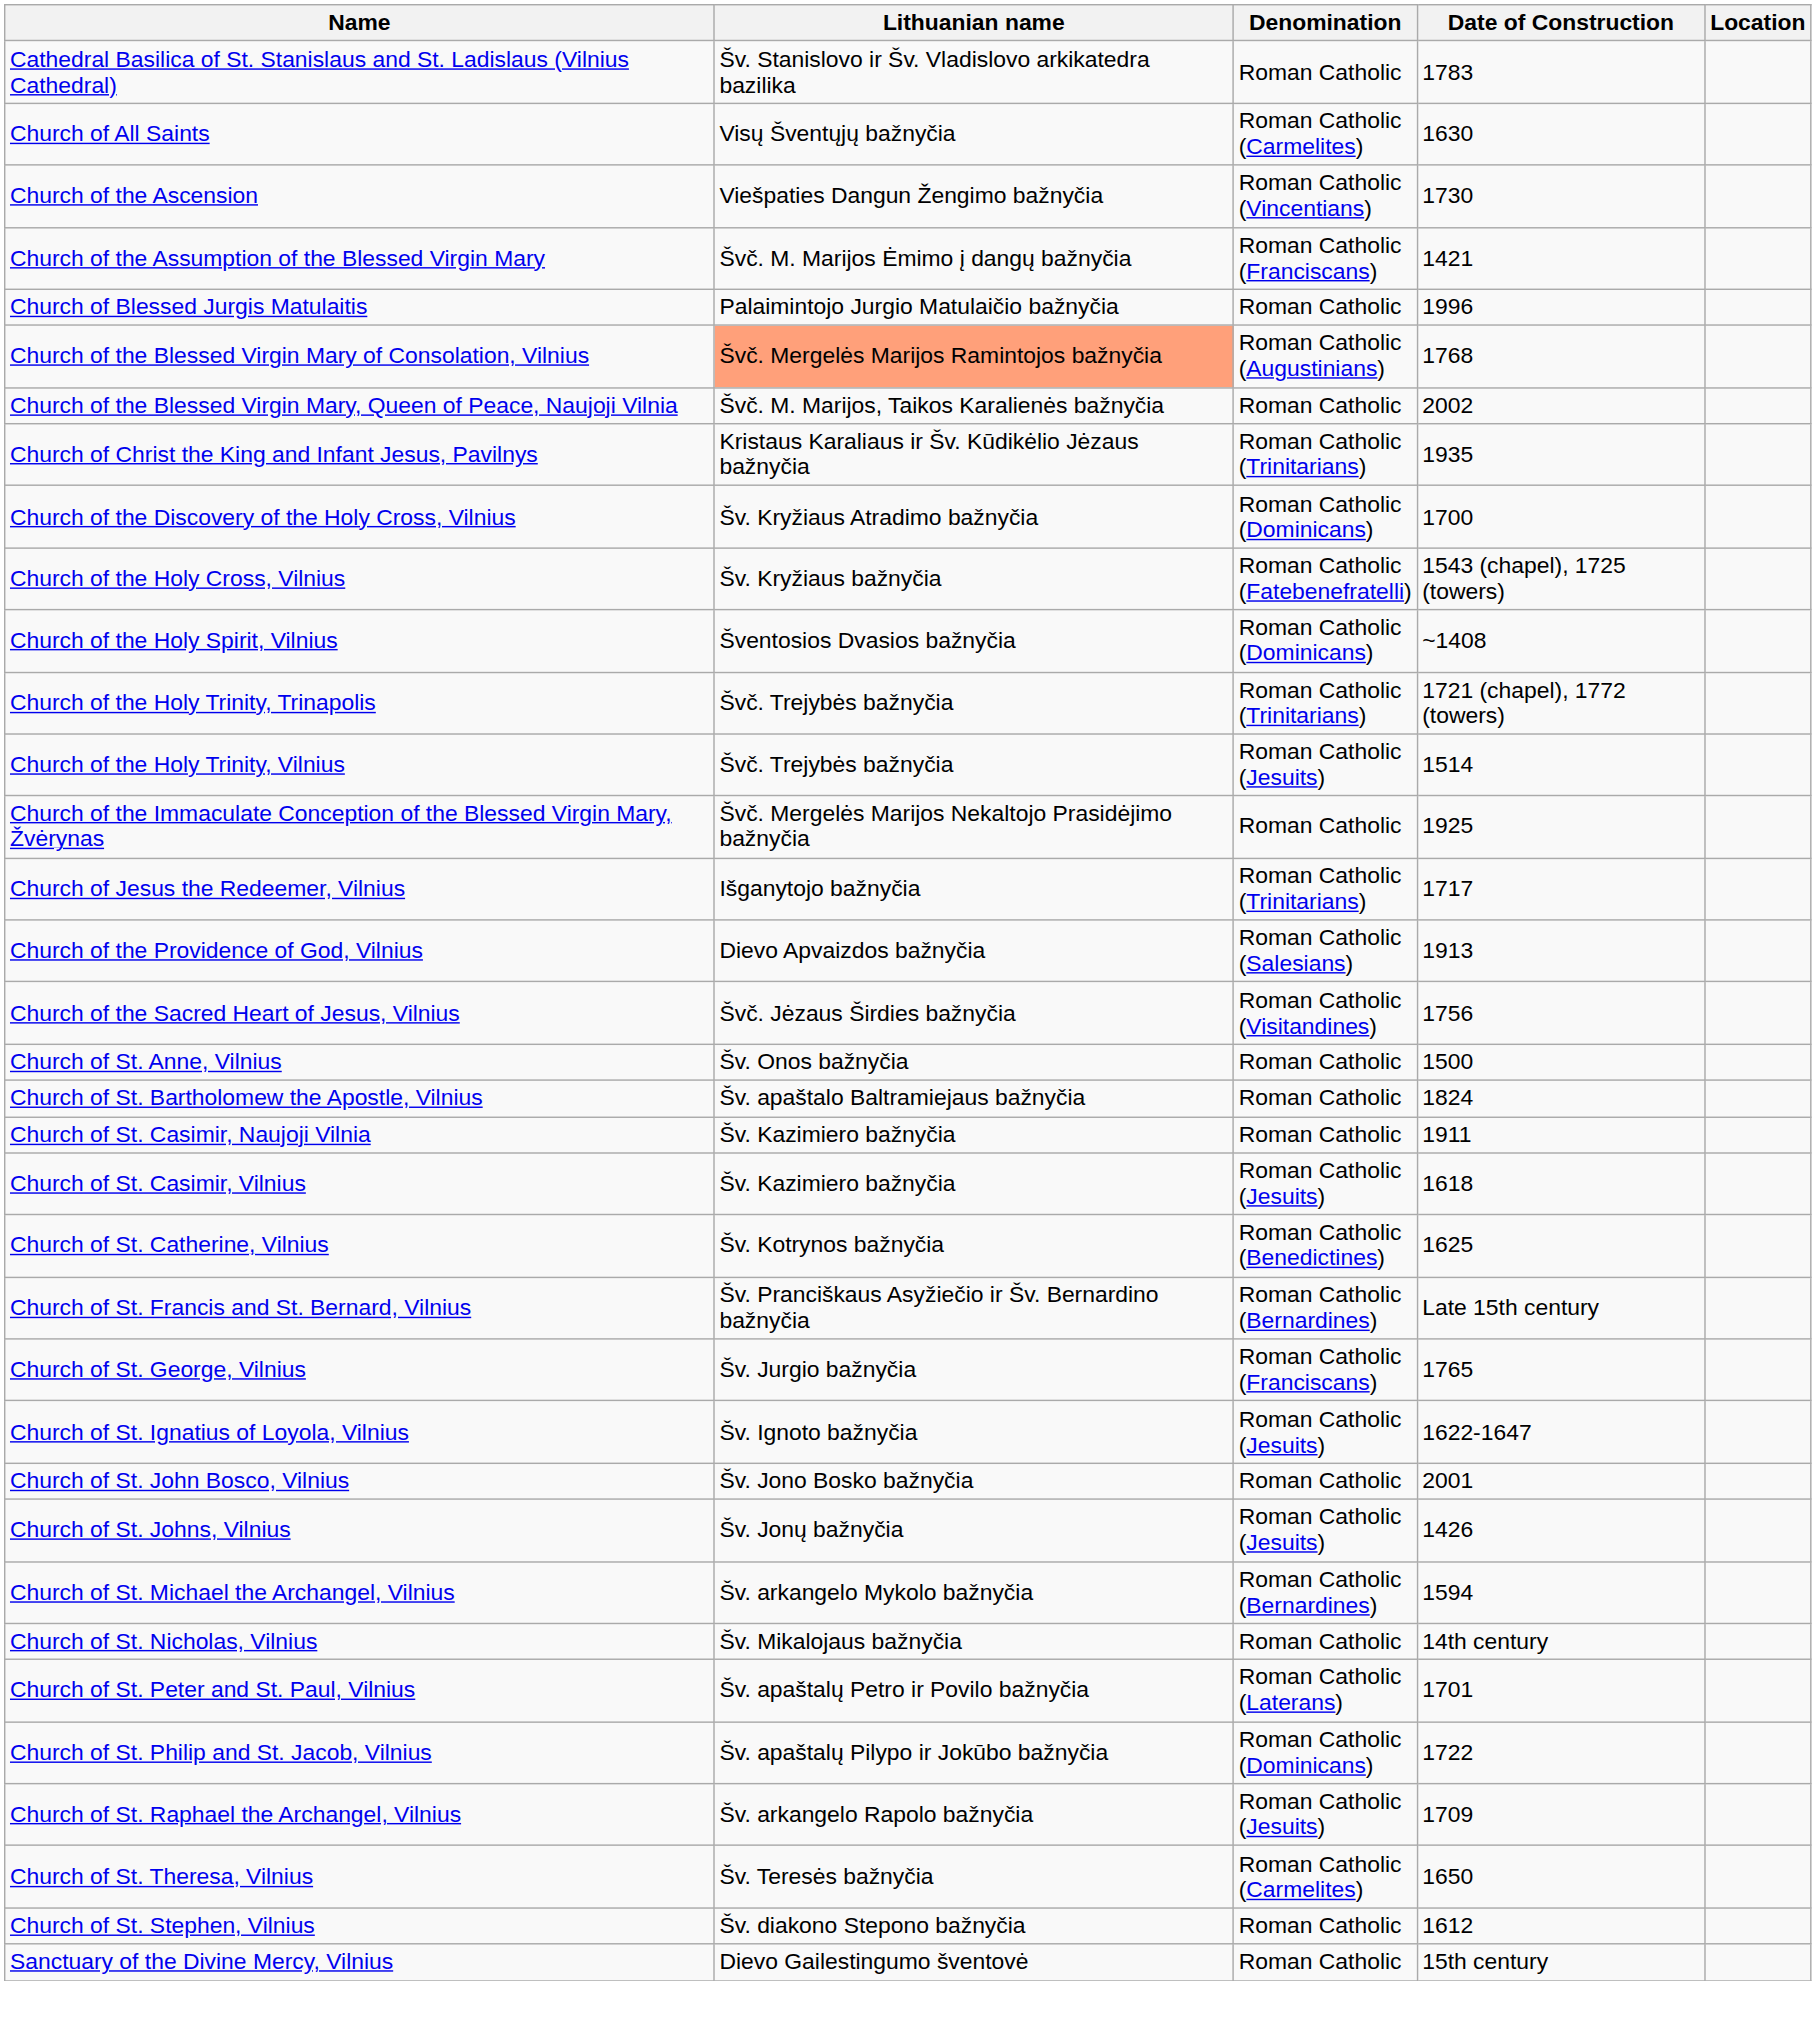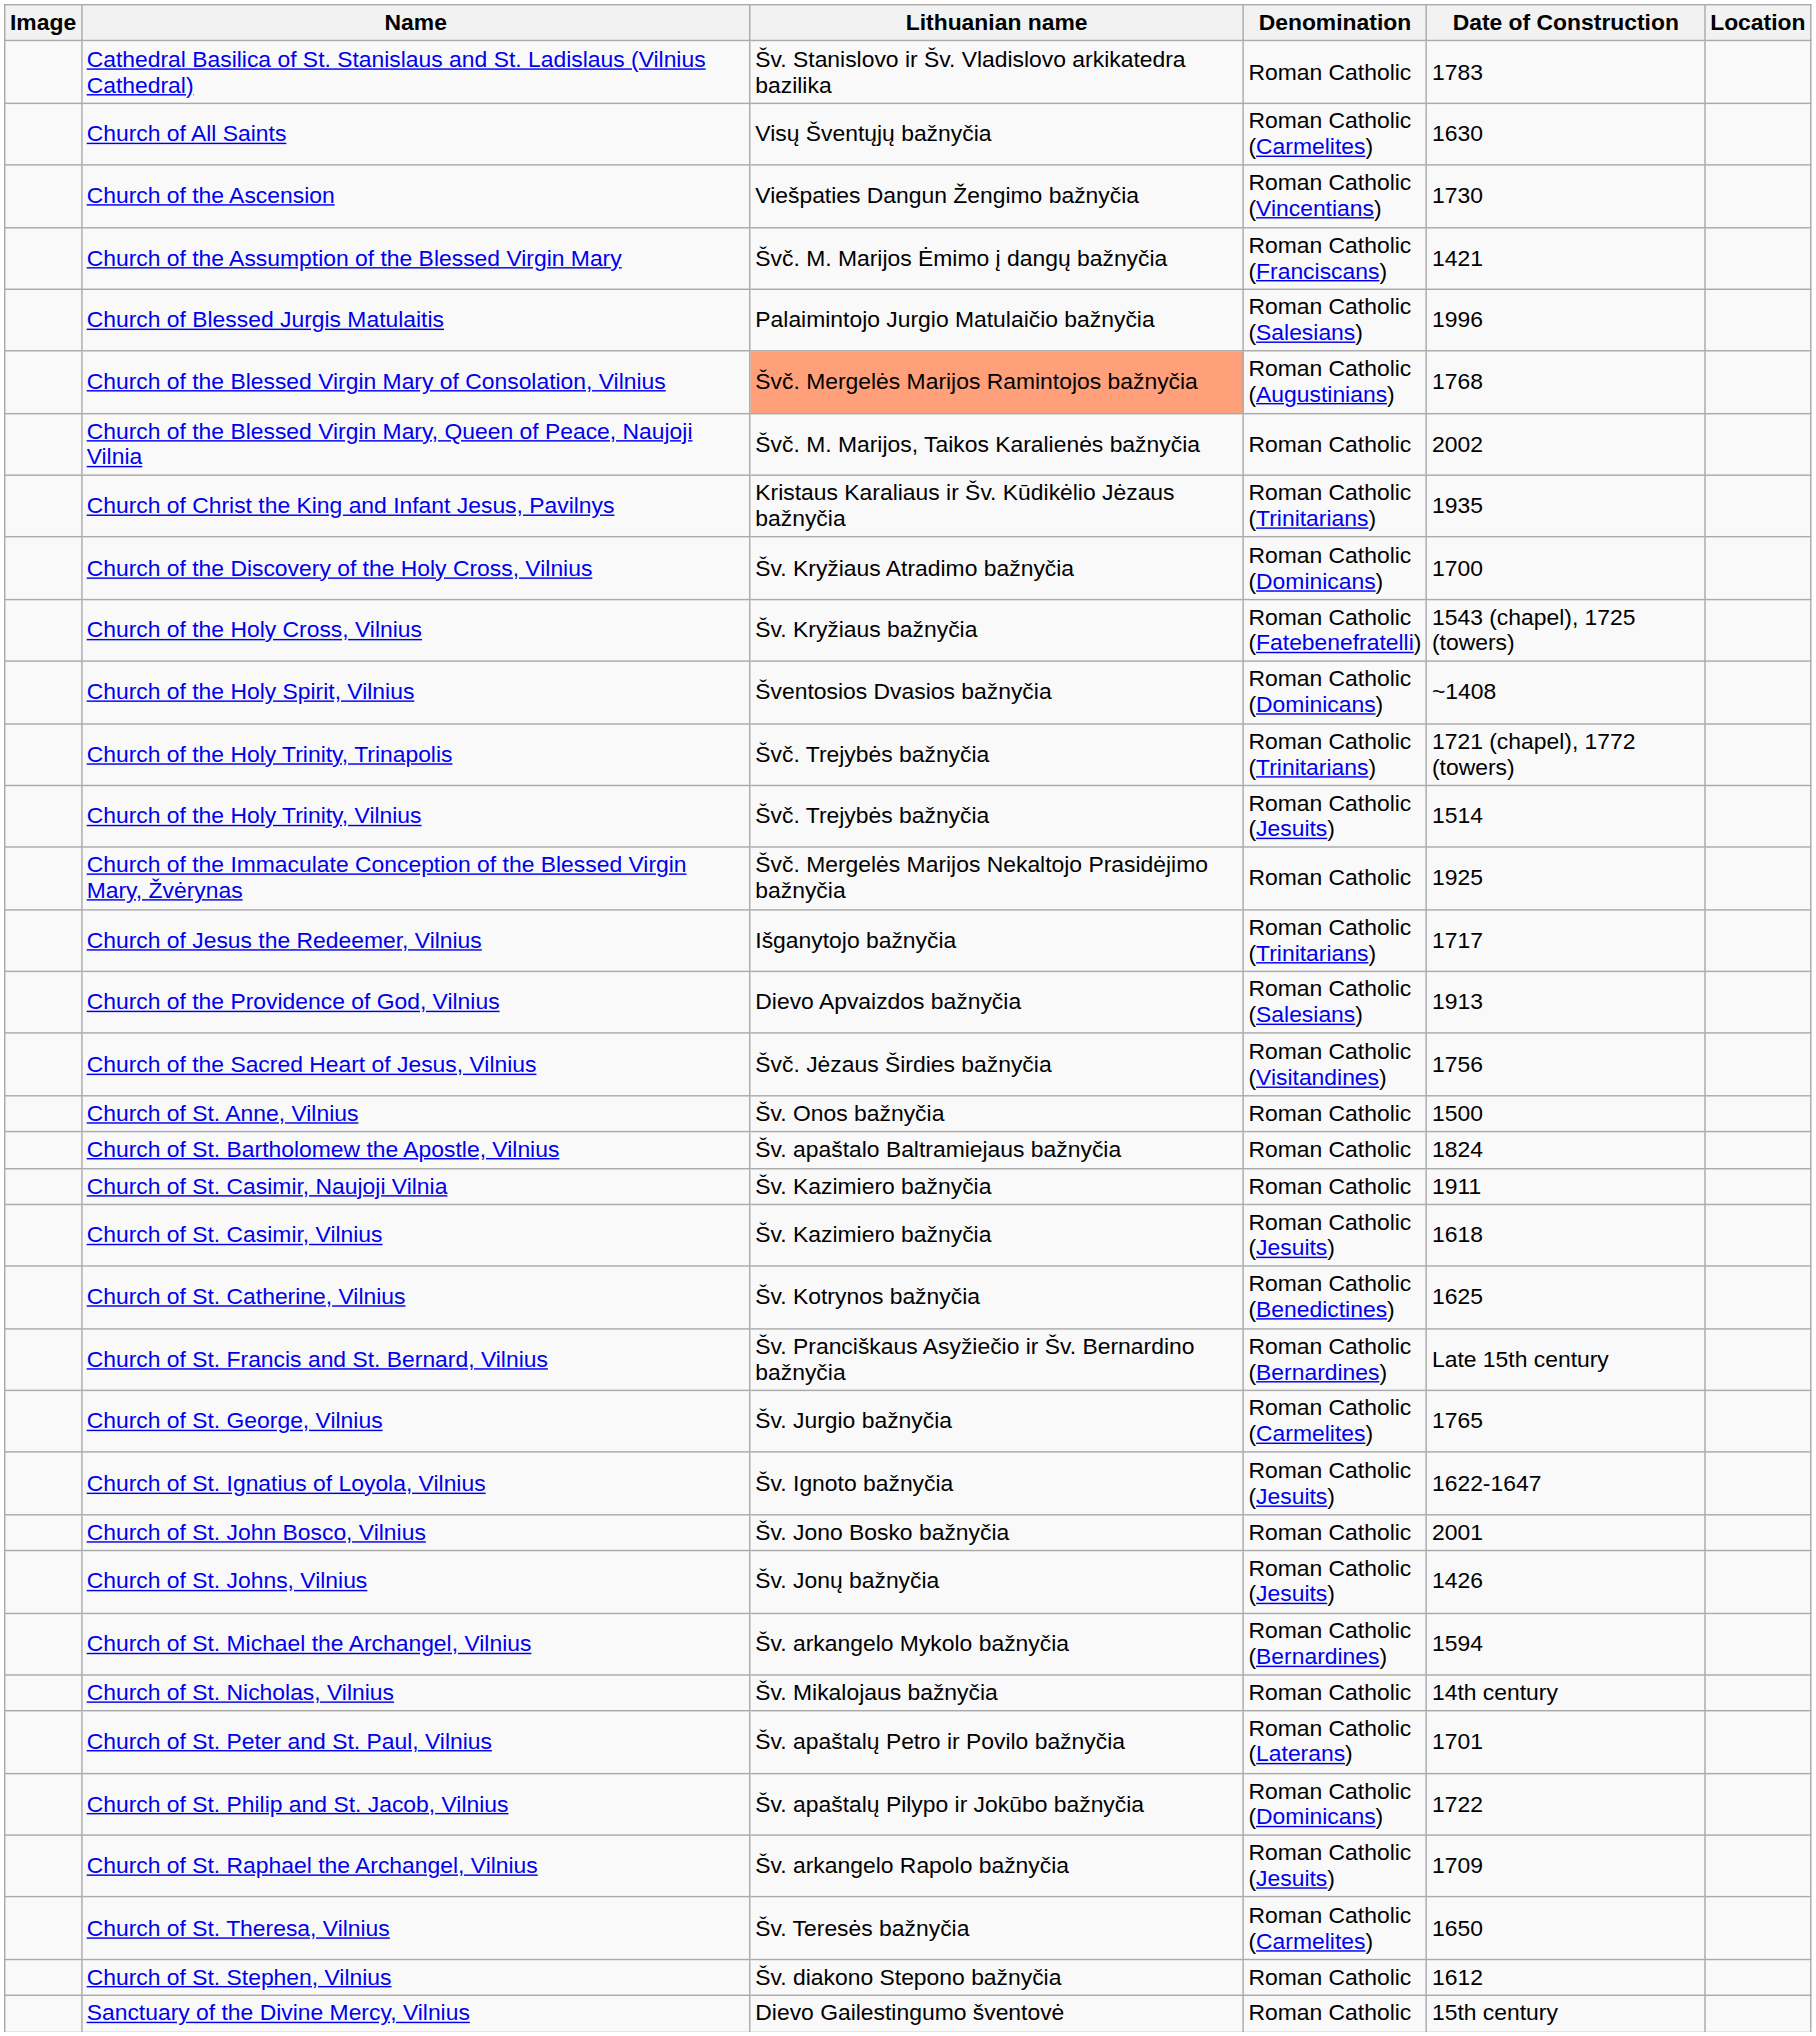 <table class="wikitable sortable" width="100%">
 <tr>
+<th>Image</th>
 <th>Name</th>
 <th>Lithuanian name</th>
 <th>Denomination</th>
 <th>Date of Construction</th>
 <th>Location</th>
 </tr>
 <tr>
+<td></td>
 <td><a href='#'>Cathedral Basilica of St. Stanislaus and St. Ladislaus (Vilnius Cathedral)</a></td>
 <td>Šv. Stanislovo ir Šv. Vladislovo arkikatedra bazilika</td>
 <td>Roman Catholic</td>
 <td>1783</td>
 <td></td>
 </tr>
 <tr>
+<td></td>
 <td><a href='#'>Church of All Saints</a></td>
 <td>Visų Šventųjų bažnyčia</td>
 <td>Roman Catholic<br>(<a href='#'>Carmelites</a>)</td>
 <td>1630</td>
 <td></td>
 </tr>
 <tr>
+<td></td>
 <td><a href='#'>Church of the Ascension</a></td>
 <td>Viešpaties Dangun Žengimo bažnyčia</td>
 <td>Roman Catholic<br>(<a href='#'>Vincentians</a>)</td>
 <td>1730</td>
 <td></td>
 </tr>
 <tr>
+<td></td>
 <td><a href='#'>Church of the Assumption of the Blessed Virgin Mary</a></td>
 <td>Švč. M. Marijos Ėmimo į dangų bažnyčia</td>
 <td>Roman Catholic<br>(<a href='#'>Franciscans</a>)</td>
 <td>1421</td>
 <td></td>
 </tr>
 <tr>
+<td></td>
 <td><a href='#'>Church of Blessed Jurgis Matulaitis</a></td>
 <td>Palaimintojo Jurgio Matulaičio bažnyčia</td>
-<td>Roman Catholic</td>
+<td>Roman Catholic<br>(<a href='#'>Salesians</a>)</td>
 <td>1996</td>
 <td></td>
 </tr>
 <tr>
+<td></td>
 <td><a href='#'>Church of the Blessed Virgin Mary of Consolation, Vilnius</a></td>
 <td style="background: lightsalmon;">Švč. Mergelės Marijos Ramintojos bažnyčia</td>
 <td>Roman Catholic<br>(<a href='#'>Augustinians</a>)</td>
 <td>1768</td>
 <td></td>
 </tr>
 <tr>
+<td></td>
 <td><a href='#'>Church of the Blessed Virgin Mary, Queen of Peace, Naujoji Vilnia</a></td>
 <td>Švč. M. Marijos, Taikos Karalienės bažnyčia</td>
 <td>Roman Catholic</td>
 <td>2002</td>
 <td></td>
 </tr>
 <tr>
+<td></td>
 <td><a href='#'>Church of Christ the King and Infant Jesus, Pavilnys</a></td>
 <td>Kristaus Karaliaus ir Šv. Kūdikėlio Jėzaus bažnyčia</td>
 <td>Roman Catholic<br>(<a href='#'>Trinitarians</a>)</td>
 <td>1935</td>
 <td></td>
 </tr>
 <tr>
+<td></td>
 <td><a href='#'>Church of the Discovery of the Holy Cross, Vilnius</a></td>
 <td>Šv. Kryžiaus Atradimo bažnyčia</td>
 <td>Roman Catholic<br>(<a href='#'>Dominicans</a>)</td>
 <td>1700</td>
 <td></td>
 </tr>
 <tr>
+<td></td>
 <td><a href='#'>Church of the Holy Cross, Vilnius</a></td>
 <td>Šv. Kryžiaus bažnyčia</td>
 <td>Roman Catholic<br>(<a href='#'>Fatebenefratelli</a>)</td>
 <td>1543 (chapel), 1725 (towers)</td>
 <td></td>
 </tr>
 <tr>
+<td></td>
 <td><a href='#'>Church of the Holy Spirit, Vilnius</a></td>
 <td>Šventosios Dvasios bažnyčia</td>
 <td>Roman Catholic<br>(<a href='#'>Dominicans</a>)</td>
 <td>~1408</td>
 <td></td>
 </tr>
 <tr>
+<td></td>
 <td><a href='#'>Church of the Holy Trinity, Trinapolis</a></td>
 <td>Švč. Trejybės bažnyčia</td>
 <td>Roman Catholic<br>(<a href='#'>Trinitarians</a>)</td>
 <td>1721 (chapel), 1772 (towers)</td>
 <td></td>
 </tr>
 <tr>
+<td></td>
 <td><a href='#'>Church of the Holy Trinity, Vilnius</a></td>
 <td>Švč. Trejybės bažnyčia</td>
 <td>Roman Catholic<br>(<a href='#'>Jesuits</a>)</td>
 <td>1514</td>
 <td></td>
 </tr>
 <tr>
+<td></td>
 <td><a href='#'>Church of the Immaculate Conception of the Blessed Virgin Mary, Žvėrynas</a></td>
 <td>Švč. Mergelės Marijos Nekaltojo Prasidėjimo bažnyčia</td>
 <td>Roman Catholic</td>
 <td>1925</td>
 <td></td>
 </tr>
 <tr>
+<td></td>
 <td><a href='#'>Church of Jesus the Redeemer, Vilnius</a></td>
 <td>Išganytojo bažnyčia</td>
 <td>Roman Catholic<br>(<a href='#'>Trinitarians</a>)</td>
 <td>1717</td>
 <td></td>
 </tr>
 <tr>
+<td></td>
 <td><a href='#'>Church of the Providence of God, Vilnius</a></td>
 <td>Dievo Apvaizdos bažnyčia</td>
 <td>Roman Catholic<br>(<a href='#'>Salesians</a>)</td>
 <td>1913</td>
 <td></td>
 </tr>
 <tr>
+<td></td>
 <td><a href='#'>Church of the Sacred Heart of Jesus, Vilnius</a></td>
 <td>Švč. Jėzaus Širdies bažnyčia</td>
 <td>Roman Catholic<br>(<a href='#'>Visitandines</a>)</td>
 <td>1756</td>
 <td></td>
 </tr>
 <tr>
+<td></td>
 <td><a href='#'>Church of St. Anne, Vilnius</a></td>
 <td>Šv. Onos bažnyčia</td>
 <td>Roman Catholic</td>
 <td>1500</td>
 <td></td>
 </tr>
 <tr>
+<td></td>
 <td><a href='#'>Church of St. Bartholomew the Apostle, Vilnius</a></td>
 <td>Šv. apaštalo Baltramiejaus bažnyčia</td>
 <td>Roman Catholic</td>
 <td>1824</td>
 <td></td>
 </tr>
 <tr>
+<td></td>
 <td><a href='#'>Church of St. Casimir, Naujoji Vilnia</a></td>
 <td>Šv. Kazimiero bažnyčia</td>
 <td>Roman Catholic</td>
 <td>1911</td>
 <td></td>
 </tr>
 <tr>
+<td></td>
 <td><a href='#'>Church of St. Casimir, Vilnius</a></td>
 <td>Šv. Kazimiero bažnyčia</td>
 <td>Roman Catholic<br>(<a href='#'>Jesuits</a>)</td>
 <td>1618</td>
 <td></td>
 </tr>
 <tr>
+<td></td>
 <td><a href='#'>Church of St. Catherine, Vilnius</a></td>
 <td>Šv. Kotrynos bažnyčia</td>
 <td>Roman Catholic<br>(<a href='#'>Benedictines</a>)</td>
 <td>1625</td>
 <td></td>
 </tr>
 <tr>
+<td></td>
 <td><a href='#'>Church of St. Francis and St. Bernard, Vilnius</a></td>
 <td>Šv. Pranciškaus Asyžiečio ir Šv. Bernardino  bažnyčia</td>
 <td>Roman Catholic<br>(<a href='#'>Bernardines</a>)</td>
 <td>Late 15th century</td>
 <td></td>
 </tr>
 <tr>
+<td></td>
 <td><a href='#'>Church of St. George, Vilnius</a></td>
 <td>Šv. Jurgio bažnyčia</td>
-<td>Roman Catholic<br>(<a href='#'>Franciscans</a>)</td>
+<td>Roman Catholic<br>(<a href='#'>Carmelites</a>)</td>
 <td>1765</td>
 <td></td>
 </tr>
 <tr>
+<td></td>
 <td><a href='#'>Church of St. Ignatius of Loyola, Vilnius</a></td>
 <td>Šv. Ignoto bažnyčia</td>
 <td>Roman Catholic<br>(<a href='#'>Jesuits</a>)</td>
 <td>1622-1647</td>
 <td></td>
 </tr>
 <tr>
+<td></td>
 <td><a href='#'>Church of St. John Bosco, Vilnius</a></td>
 <td>Šv. Jono Bosko bažnyčia</td>
 <td>Roman Catholic</td>
 <td>2001</td>
 <td></td>
 </tr>
 <tr>
+<td></td>
 <td><a href='#'>Church of St. Johns, Vilnius</a></td>
 <td>Šv. Jonų bažnyčia</td>
 <td>Roman Catholic<br>(<a href='#'>Jesuits</a>)</td>
 <td>1426</td>
 <td></td>
 </tr>
 <tr>
+<td></td>
 <td><a href='#'>Church of St. Michael the Archangel, Vilnius</a></td>
 <td>Šv. arkangelo Mykolo bažnyčia</td>
 <td>Roman Catholic<br>(<a href='#'>Bernardines</a>)</td>
 <td>1594</td>
 <td></td>
 </tr>
 <tr>
+<td></td>
 <td><a href='#'>Church of St. Nicholas, Vilnius</a></td>
 <td>Šv. Mikalojaus bažnyčia</td>
 <td>Roman Catholic</td>
 <td>14th century</td>
 <td></td>
 </tr>
 <tr>
+<td></td>
 <td><a href='#'>Church of St. Peter and St. Paul, Vilnius</a></td>
 <td>Šv. apaštalų Petro ir Povilo bažnyčia</td>
 <td>Roman Catholic<br>(<a href='#'>Laterans</a>)</td>
 <td>1701</td>
 <td></td>
 </tr>
 <tr>
+<td></td>
 <td><a href='#'>Church of St. Philip and St. Jacob, Vilnius</a></td>
 <td>Šv. apaštalų Pilypo ir Jokūbo bažnyčia</td>
 <td>Roman Catholic<br>(<a href='#'>Dominicans</a>)</td>
 <td>1722</td>
 <td></td>
 </tr>
 <tr>
+<td></td>
 <td><a href='#'>Church of St. Raphael the Archangel, Vilnius</a></td>
 <td>Šv. arkangelo Rapolo bažnyčia</td>
 <td>Roman Catholic<br>(<a href='#'>Jesuits</a>)</td>
 <td>1709</td>
 <td></td>
 </tr>
 <tr>
+<td></td>
 <td><a href='#'>Church of St. Theresa, Vilnius</a></td>
 <td>Šv. Teresės bažnyčia</td>
 <td>Roman Catholic<br>(<a href='#'>Carmelites</a>)</td>
 <td>1650</td>
 <td></td>
 </tr>
 <tr>
+<td></td>
 <td><a href='#'>Church of St. Stephen, Vilnius</a></td>
 <td>Šv. diakono Stepono bažnyčia</td>
 <td>Roman Catholic</td>
 <td>1612</td>
 <td></td>
 </tr>
 <tr>
+<td></td>
 <td><a href='#'>Sanctuary of the Divine Mercy, Vilnius</a></td>
 <td>Dievo Gailestingumo šventovė</td>
 <td>Roman Catholic</td>
 <td>15th century</td>
 <td></td>
 </tr>
 </table>
